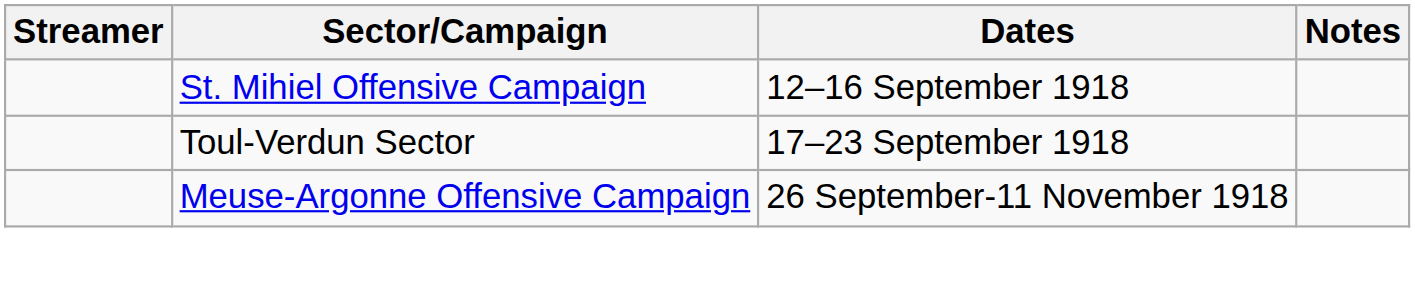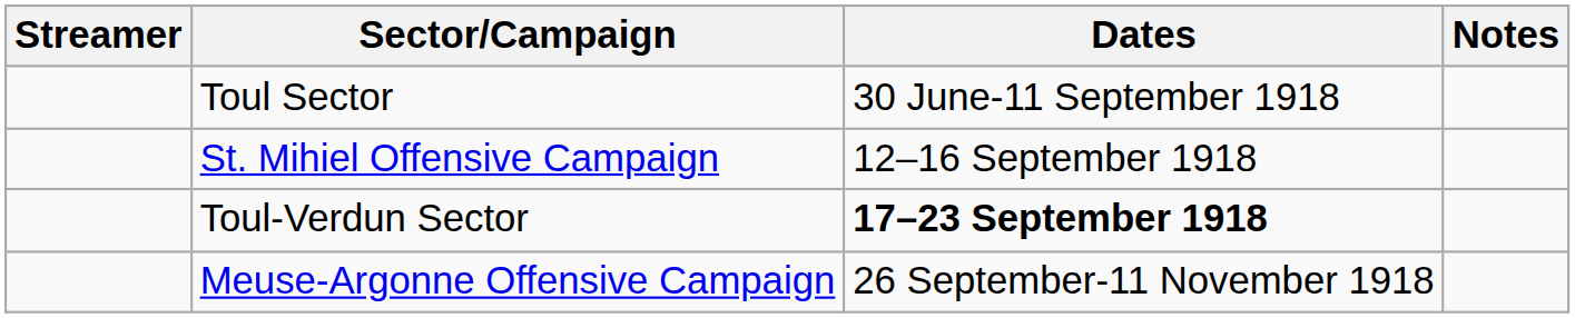 <table class="wikitable">
 <tr>
 <th>Streamer</th>
 <th>Sector/Campaign</th>
 <th>Dates</th>
 <th>Notes</th>
+</tr>
+<tr>
+<td></td>
+<td>Toul Sector</td>
+<td>30 June-11 September 1918</td>
+<td></td>
 </tr>
 <tr>
 <td></td>
 <td><a href='#'>St. Mihiel Offensive Campaign</a></td>
 <td>12–16 September 1918</td>
 <td></td>
 </tr>
 <tr>
 <td></td>
 <td>Toul-Verdun Sector</td>
-<td>17–23 September 1918</td>
+<td><strong>17–23 September 1918</strong></td>
 <td></td>
 </tr>
 <tr>
 <td></td>
 <td><a href='#'>Meuse-Argonne Offensive Campaign</a></td>
 <td>26 September-11 November 1918</td>
 <td></td>
 </tr>
 </table>
